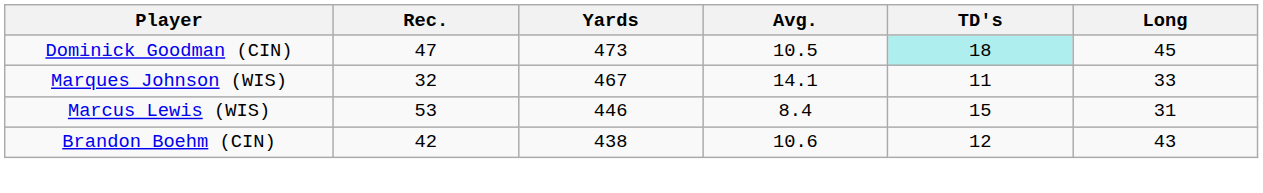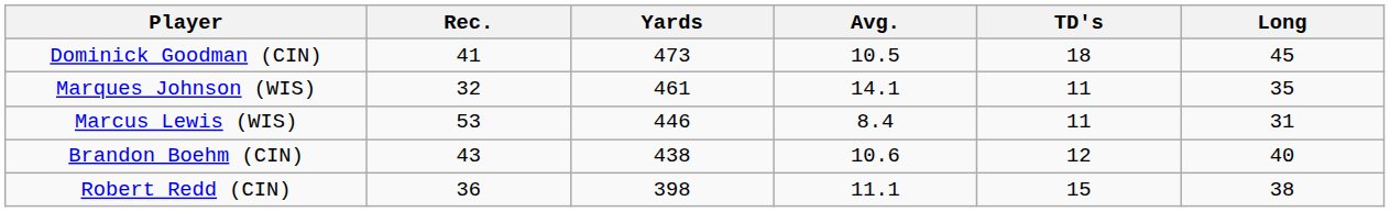 <table class="wikitable sortable">
 <tr>
 <th bgcolor="#DDDDFF" width="16%">Player</th>
 <th bgcolor="#DDDDFF" width="9%">Rec.</th>
 <th bgcolor="#DDDDFF" width="9%">Yards</th>
 <th bgcolor="#DDDDFF" width="9%">Avg.</th>
 <th bgcolor="#DDDDFF" width="9%">TD's</th>
 <th bgcolor="#DDDDFF" width="9%">Long</th>
 </tr>
 <tr align="center">
 <td><a href='#'>Dominick Goodman</a> (CIN)</td>
-<td>47</td>
+<td>41</td>
 <td>473</td>
 <td>10.5</td>
-<td style="background: paleturquoise;">18</td>
+<td>18</td>
 <td>45</td>
 </tr>
 <tr align="center">
 <td><a href='#'>Marques Johnson</a> (WIS)</td>
 <td>32</td>
-<td>467</td>
+<td>461</td>
 <td>14.1</td>
 <td>11</td>
-<td>33</td>
+<td>35</td>
 </tr>
 <tr align="center">
 <td><a href='#'>Marcus Lewis</a> (WIS)</td>
 <td>53</td>
 <td>446</td>
 <td>8.4</td>
-<td>15</td>
+<td>11</td>
 <td>31</td>
 </tr>
 <tr align="center">
 <td><a href='#'>Brandon Boehm</a> (CIN)</td>
-<td>42</td>
+<td>43</td>
 <td>438</td>
 <td>10.6</td>
 <td>12</td>
-<td>43</td>
+<td>40</td>
+</tr>
+<tr align="center">
+<td><a href='#'>Robert Redd</a> (CIN)</td>
+<td>36</td>
+<td>398</td>
+<td>11.1</td>
+<td>15</td>
+<td>38</td>
 </tr>
 </table>
